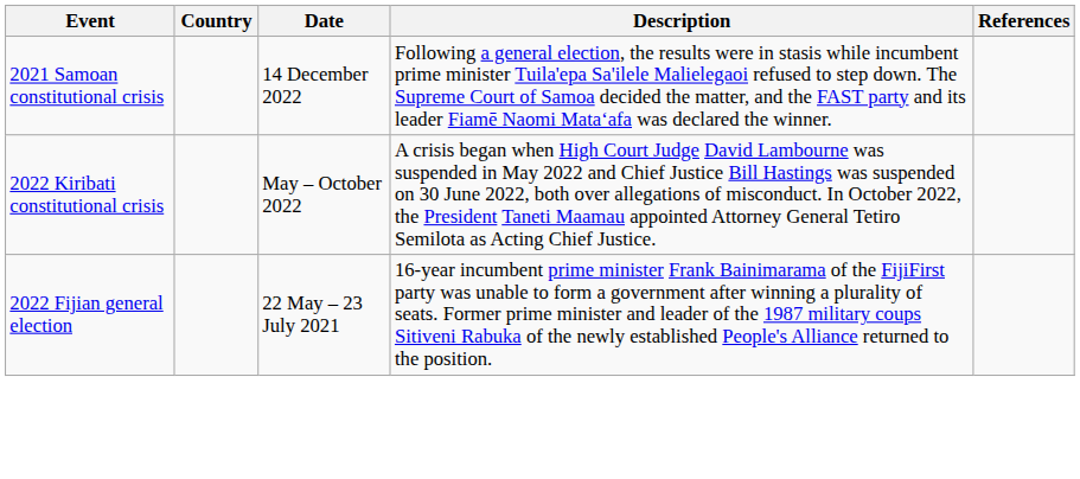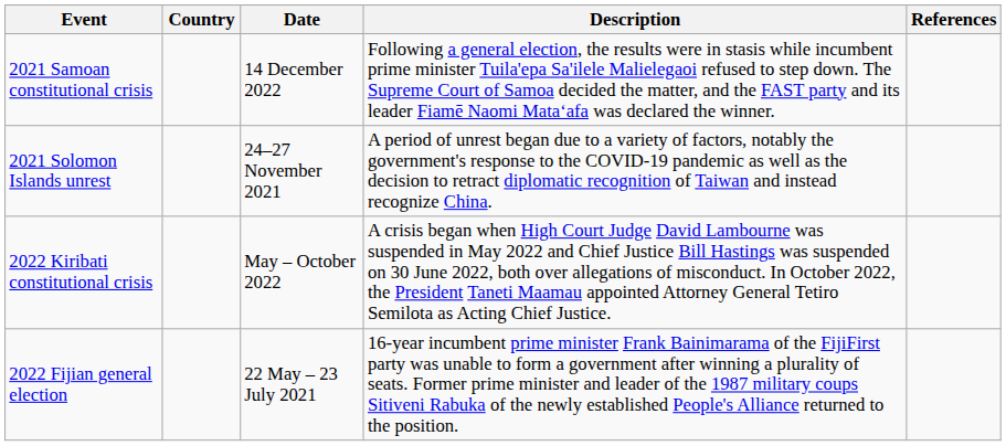 <table class="wikitable mw-collapsible sortable">
 <tr>
 <th style="width:130px;">Event</th>
 <th style="width:60px;">Country</th>
 <th style="width:100px;">Date</th>
 <th>Description</th>
 <th>References</th>
 </tr>
 <tr>
 <td><a href='#'>2021 Samoan constitutional crisis</a></td>
 <td></td>
 <td>14 December 2022</td>
 <td>Following <a href='#'>a general election</a>, the results were in stasis while incumbent prime minister <a href='#'>Tuila'epa Sa'ilele Malielegaoi</a> refused to step down. The <a href='#'>Supreme Court of Samoa</a> decided the matter, and the <a href='#'>FAST party</a> and its leader <a href='#'>Fiamē Naomi Mataʻafa</a> was declared the winner.</td>
+<td></td>
+</tr>
+<tr>
+<td><a href='#'>2021 Solomon Islands unrest</a></td>
+<td></td>
+<td>24–27 November 2021</td>
+<td>A period of unrest began due to a variety of factors, notably the government's response to the COVID-19 pandemic as well as the decision to retract <a href='#'>diplomatic recognition</a> of <a href='#'>Taiwan</a> and instead recognize <a href='#'>China</a>.</td>
 <td></td>
 </tr>
 <tr>
 <td><a href='#'>2022 Kiribati constitutional crisis</a></td>
 <td></td>
 <td>May – October 2022</td>
 <td>A crisis began when <a href='#'>High Court Judge</a> <a href='#'>David Lambourne</a> was suspended in May 2022 and Chief Justice <a href='#'>Bill Hastings</a> was suspended on 30 June 2022, both over allegations of misconduct. In October 2022, the <a href='#'>President</a> <a href='#'>Taneti Maamau</a> appointed Attorney General Tetiro Semilota as Acting Chief Justice.</td>
 <td></td>
 </tr>
 <tr>
 <td><a href='#'>2022 Fijian general election</a></td>
 <td></td>
 <td>22 May – 23 July 2021</td>
 <td>16-year incumbent <a href='#'>prime minister</a> <a href='#'>Frank Bainimarama</a> of the <a href='#'>FijiFirst</a> party was unable to form a government after winning a plurality of seats. Former prime minister and leader of the <a href='#'>1987 military coups</a> <a href='#'>Sitiveni Rabuka</a> of the newly established <a href='#'>People's Alliance</a> returned to the position.</td>
 <td></td>
 </tr>
 </table>
